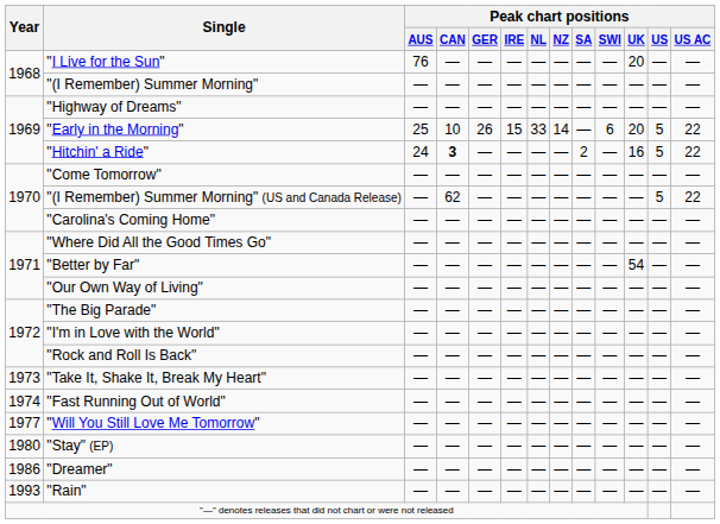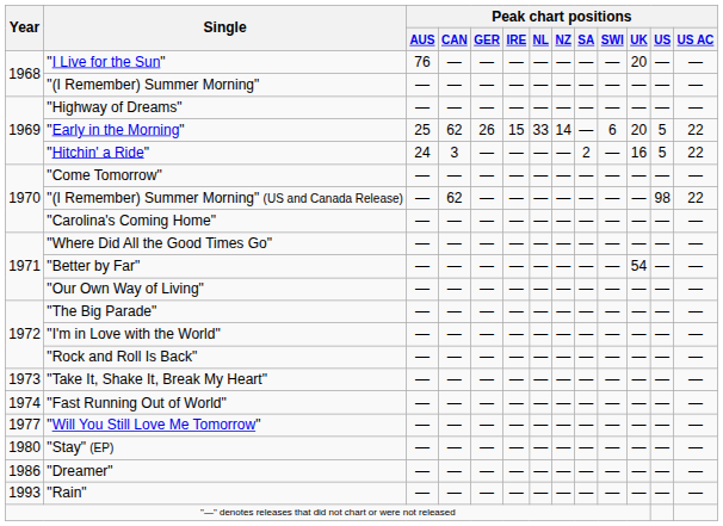 <table class="wikitable" style="text-align:center">
 <tr>
 <th rowspan="2">Year</th>
 <th rowspan="2">Single</th>
 <th colspan="11">Peak chart positions</th>
 </tr>
 <tr>
 <th><small><a href='#'>AUS</a></small><br></th>
 <th><small><a href='#'>CAN</a></small><br></th>
 <th><small><a href='#'>GER</a></small><br></th>
 <th><small><a href='#'>IRE</a></small><br></th>
 <th><small><a href='#'>NL</a></small><br></th>
 <th><small><a href='#'>NZ</a></small><br></th>
 <th><small><a href='#'>SA</a></small><br></th>
 <th><small><a href='#'>SWI</a></small><br></th>
 <th><small><a href='#'>UK</a></small><br></th>
 <th><small><a href='#'>US</a></small><br></th>
 <th><small><a href='#'>US AC</a></small><br></th>
 </tr>
 <tr>
 <td rowspan="2">1968</td>
 <td align="left">"<a href='#'>I Live for the Sun</a>"</td>
 <td>76</td>
 <td>—</td>
 <td>—</td>
 <td>—</td>
 <td>—</td>
 <td>—</td>
 <td>—</td>
 <td>—</td>
 <td>20</td>
 <td>—</td>
 <td>—</td>
 </tr>
 <tr>
 <td align="left">"(I Remember) Summer Morning"</td>
 <td>—</td>
 <td>—</td>
 <td>—</td>
 <td>—</td>
 <td>—</td>
 <td>—</td>
 <td>—</td>
 <td>—</td>
 <td>—</td>
 <td>—</td>
 <td>—</td>
 </tr>
 <tr>
 <td rowspan="3">1969</td>
 <td align="left">"Highway of Dreams"</td>
 <td>—</td>
 <td>—</td>
 <td>—</td>
 <td>—</td>
 <td>—</td>
 <td>—</td>
 <td>—</td>
 <td>—</td>
 <td>—</td>
 <td>—</td>
 <td>—</td>
 </tr>
 <tr>
 <td align="left">"<a href='#'>Early in the Morning</a>"</td>
 <td>25</td>
-<td>10</td>
+<td>62</td>
 <td>26</td>
 <td>15</td>
 <td>33</td>
 <td>14</td>
 <td>—</td>
 <td>6</td>
 <td>20</td>
 <td>5</td>
 <td>22</td>
 </tr>
 <tr>
 <td align="left">"<a href='#'>Hitchin' a Ride</a>"</td>
 <td>24</td>
-<td><strong>3</strong></td>
+<td>3</td>
 <td>—</td>
 <td>—</td>
 <td>—</td>
 <td>—</td>
 <td>2</td>
 <td>—</td>
 <td>16</td>
 <td>5</td>
 <td>22</td>
 </tr>
 <tr>
 <td rowspan="3">1970</td>
 <td align="left">"Come Tomorrow"</td>
 <td>—</td>
 <td>—</td>
 <td>—</td>
 <td>—</td>
 <td>—</td>
 <td>—</td>
 <td>—</td>
 <td>—</td>
 <td>—</td>
 <td>—</td>
 <td>—</td>
 </tr>
 <tr>
 <td align="left">"(I Remember) Summer Morning" <small>(US and Canada Release)</small></td>
 <td>—</td>
 <td>62</td>
 <td>—</td>
 <td>—</td>
 <td>—</td>
 <td>—</td>
 <td>—</td>
 <td>—</td>
 <td>—</td>
-<td>5</td>
+<td>98</td>
 <td>22</td>
 </tr>
 <tr>
 <td align="left">"Carolina's Coming Home"</td>
 <td>—</td>
 <td>—</td>
 <td>—</td>
 <td>—</td>
 <td>—</td>
 <td>—</td>
 <td>—</td>
 <td>—</td>
 <td>—</td>
 <td>—</td>
 <td>—</td>
 </tr>
 <tr>
 <td rowspan="3">1971</td>
 <td align="left">"Where Did All the Good Times Go"</td>
 <td>—</td>
 <td>—</td>
 <td>—</td>
 <td>—</td>
 <td>—</td>
 <td>—</td>
 <td>—</td>
 <td>—</td>
 <td>—</td>
 <td>—</td>
 <td>—</td>
 </tr>
 <tr>
 <td align="left">"Better by Far"</td>
 <td>—</td>
 <td>—</td>
 <td>—</td>
 <td>—</td>
 <td>—</td>
 <td>—</td>
 <td>—</td>
 <td>—</td>
 <td>54</td>
 <td>—</td>
 <td>—</td>
 </tr>
 <tr>
 <td align="left">"Our Own Way of Living"</td>
 <td>—</td>
 <td>—</td>
 <td>—</td>
 <td>—</td>
 <td>—</td>
 <td>—</td>
 <td>—</td>
 <td>—</td>
 <td>—</td>
 <td>—</td>
 <td>—</td>
 </tr>
 <tr>
 <td rowspan="3">1972</td>
 <td align="left">"The Big Parade"</td>
 <td>—</td>
 <td>—</td>
 <td>—</td>
 <td>—</td>
 <td>—</td>
 <td>—</td>
 <td>—</td>
 <td>—</td>
 <td>—</td>
 <td>—</td>
 <td>—</td>
 </tr>
 <tr>
 <td align="left">"I'm in Love with the World"</td>
 <td>—</td>
 <td>—</td>
 <td>—</td>
 <td>—</td>
 <td>—</td>
 <td>—</td>
 <td>—</td>
 <td>—</td>
 <td>—</td>
 <td>—</td>
 <td>—</td>
 </tr>
 <tr>
 <td align="left">"Rock and Roll Is Back"</td>
 <td>—</td>
 <td>—</td>
 <td>—</td>
 <td>—</td>
 <td>—</td>
 <td>—</td>
 <td>—</td>
 <td>—</td>
 <td>—</td>
 <td>—</td>
 <td>—</td>
 </tr>
 <tr>
 <td>1973</td>
 <td align="left">"Take It, Shake It, Break My Heart"</td>
 <td>—</td>
 <td>—</td>
 <td>—</td>
 <td>—</td>
 <td>—</td>
 <td>—</td>
 <td>—</td>
 <td>—</td>
 <td>—</td>
 <td>—</td>
 <td>—</td>
 </tr>
 <tr>
 <td>1974</td>
 <td align="left">"Fast Running Out of World"</td>
 <td>—</td>
 <td>—</td>
 <td>—</td>
 <td>—</td>
 <td>—</td>
 <td>—</td>
 <td>—</td>
 <td>—</td>
 <td>—</td>
 <td>—</td>
 <td>—</td>
 </tr>
 <tr>
 <td>1977</td>
 <td align="left">"<a href='#'>Will You Still Love Me Tomorrow</a>"</td>
 <td>—</td>
 <td>—</td>
 <td>—</td>
 <td>—</td>
 <td>—</td>
 <td>—</td>
 <td>—</td>
 <td>—</td>
 <td>—</td>
 <td>—</td>
 <td>—</td>
 </tr>
 <tr>
 <td>1980</td>
 <td align="left">"Stay" <small>(EP)</small></td>
 <td>—</td>
 <td>—</td>
 <td>—</td>
 <td>—</td>
 <td>—</td>
 <td>—</td>
 <td>—</td>
 <td>—</td>
 <td>—</td>
 <td>—</td>
 <td>—</td>
 </tr>
 <tr>
 <td>1986</td>
 <td align="left">"Dreamer"</td>
 <td>—</td>
 <td>—</td>
 <td>—</td>
 <td>—</td>
 <td>—</td>
 <td>—</td>
 <td>—</td>
 <td>—</td>
 <td>—</td>
 <td>—</td>
 <td>—</td>
 </tr>
 <tr>
 <td>1993</td>
 <td align="left">"Rain"</td>
 <td>—</td>
 <td>—</td>
 <td>—</td>
 <td>—</td>
 <td>—</td>
 <td>—</td>
 <td>—</td>
 <td>—</td>
 <td>—</td>
 <td>—</td>
 <td>—</td>
 </tr>
 <tr>
 <td colspan="11" style="font-size:8pt">"—" denotes releases that did not chart or were not released</td>
 <td></td>
 <td></td>
 </tr>
 </table>
